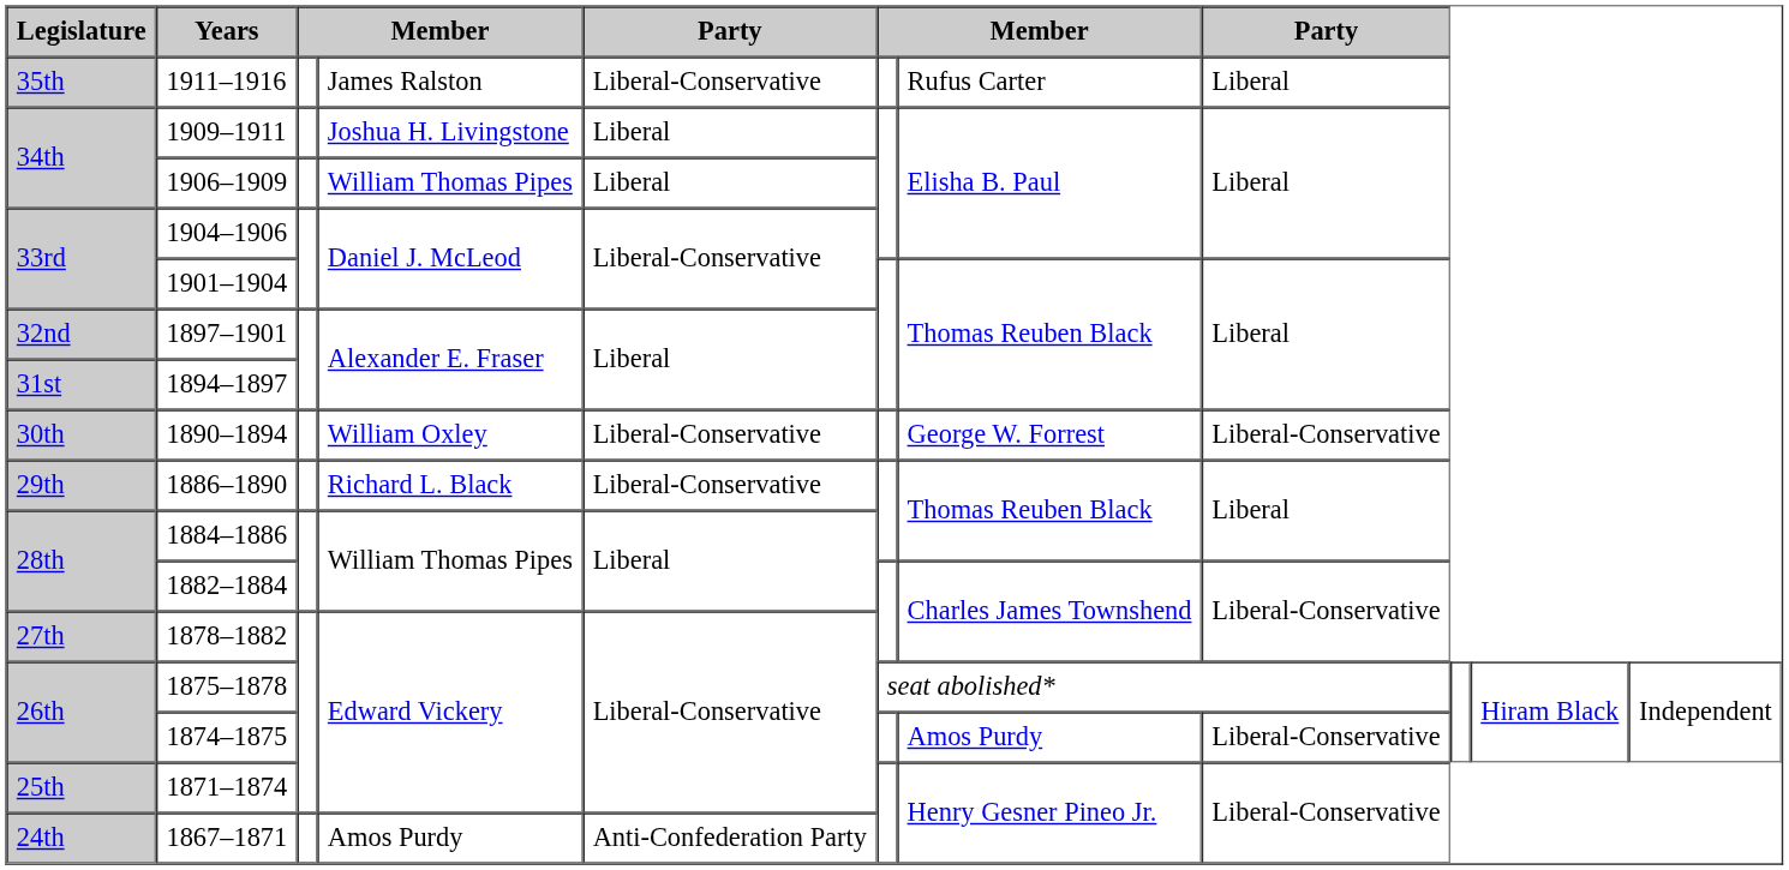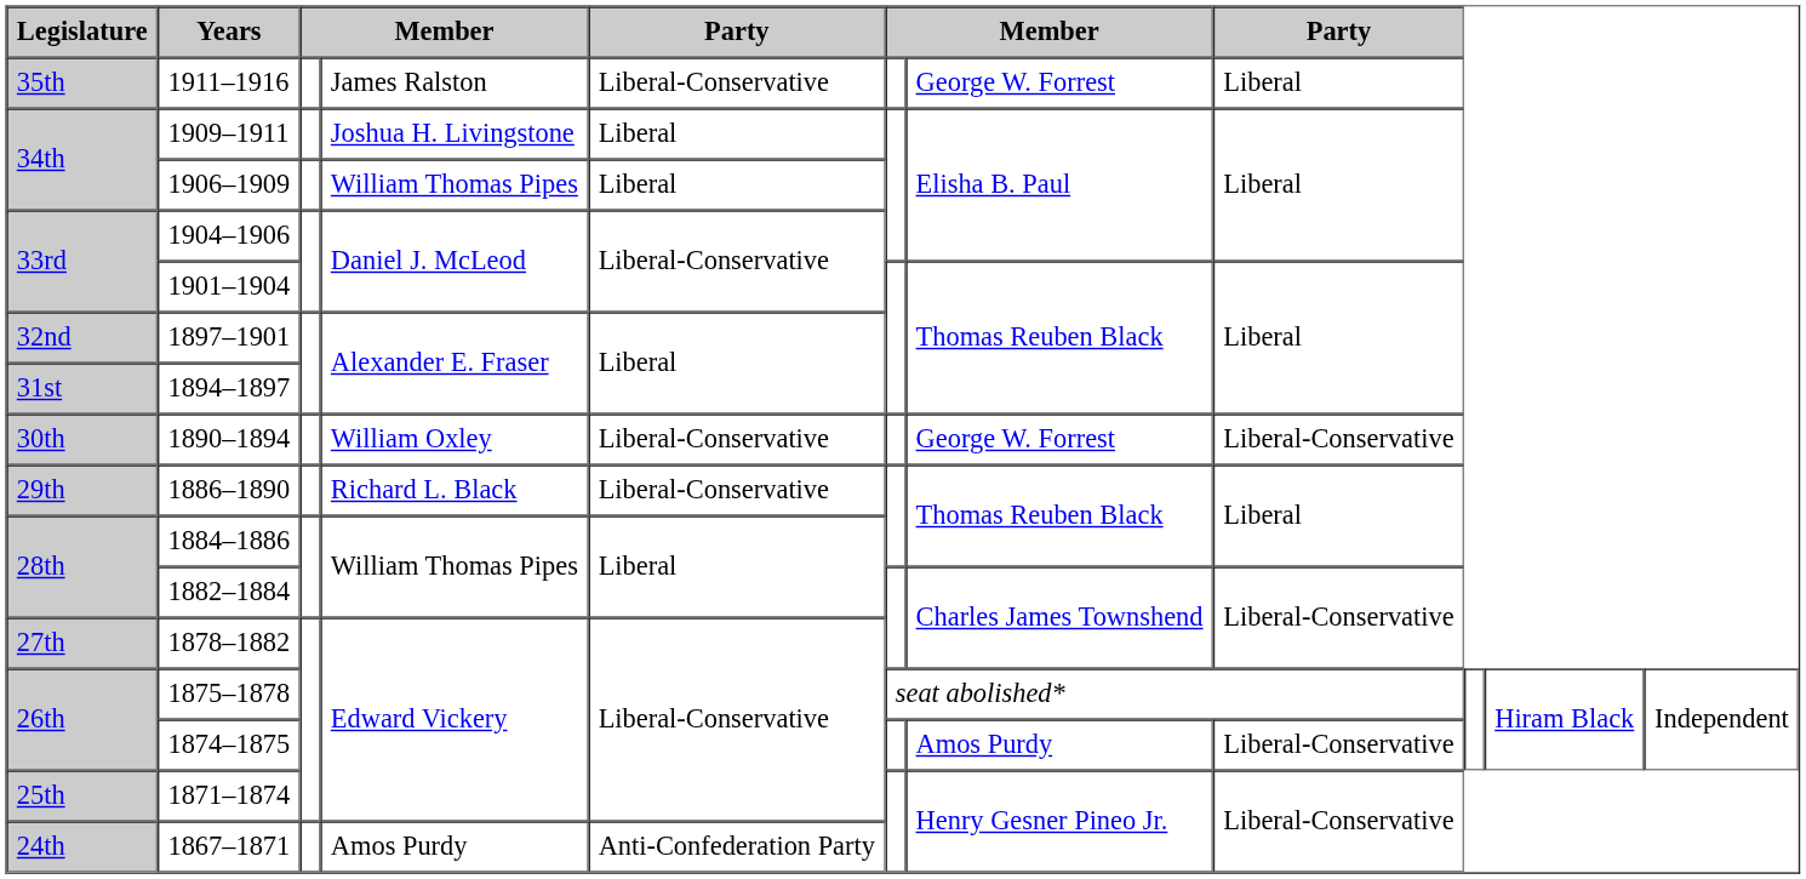 <table border=1 cellpadding=5 cellspacing=0>
 <tr bgcolor="CCCCCC">
 <th>Legislature</th>
 <th>Years</th>
 <th colspan="2">Member</th>
 <th>Party</th>
 <th colspan="2">Member</th>
 <th>Party</th>
 </tr>
 <tr>
 <td bgcolor="CCCCCC"><a href='#'>35th</a></td>
 <td>1911–1916</td>
 <td></td>
 <td>James Ralston</td>
 <td>Liberal-Conservative</td>
 <td></td>
-<td>Rufus Carter</td>
+<td><a href='#'>George W. Forrest</a></td>
 <td>Liberal</td>
 </tr>
 <tr>
 <td rowspan="2" bgcolor="CCCCCC"><a href='#'>34th</a></td>
 <td>1909–1911</td>
 <td></td>
 <td><a href='#'>Joshua H. Livingstone</a></td>
 <td>Liberal</td>
 <td rowspan="3" ></td>
 <td rowspan="3"><a href='#'>Elisha B. Paul</a></td>
 <td rowspan="3">Liberal</td>
 </tr>
 <tr>
 <td>1906–1909</td>
 <td></td>
 <td><a href='#'>William Thomas Pipes</a></td>
 <td>Liberal</td>
 </tr>
 <tr>
 <td rowspan="2" bgcolor="CCCCCC"><a href='#'>33rd</a></td>
 <td>1904–1906</td>
 <td rowspan="2" ></td>
 <td rowspan="2"><a href='#'>Daniel J. McLeod</a></td>
 <td rowspan="2">Liberal-Conservative</td>
 </tr>
 <tr>
 <td>1901–1904</td>
 <td rowspan="3" ></td>
 <td rowspan="3"><a href='#'>Thomas Reuben Black</a></td>
 <td rowspan="3">Liberal</td>
 </tr>
 <tr>
 <td bgcolor="CCCCCC"><a href='#'>32nd</a></td>
 <td>1897–1901</td>
 <td rowspan="2" ></td>
 <td rowspan="2"><a href='#'>Alexander E. Fraser</a></td>
 <td rowspan="2">Liberal</td>
 </tr>
 <tr>
 <td bgcolor="CCCCCC"><a href='#'>31st</a></td>
 <td>1894–1897</td>
 </tr>
 <tr>
 <td bgcolor="CCCCCC"><a href='#'>30th</a></td>
 <td>1890–1894</td>
 <td></td>
 <td><a href='#'>William Oxley</a></td>
 <td>Liberal-Conservative</td>
 <td></td>
 <td><a href='#'>George W. Forrest</a></td>
 <td>Liberal-Conservative</td>
 </tr>
 <tr>
 <td bgcolor="CCCCCC"><a href='#'>29th</a></td>
 <td>1886–1890</td>
 <td></td>
 <td><a href='#'>Richard L. Black</a></td>
 <td>Liberal-Conservative</td>
 <td rowspan="2" ></td>
 <td rowspan="2"><a href='#'>Thomas Reuben Black</a></td>
 <td rowspan="2">Liberal</td>
 </tr>
 <tr>
 <td rowspan="2" bgcolor="CCCCCC"><a href='#'>28th</a></td>
 <td>1884–1886</td>
 <td rowspan="2" ></td>
 <td rowspan="2">William Thomas Pipes</td>
 <td rowspan="2">Liberal</td>
 </tr>
 <tr>
 <td>1882–1884</td>
 <td rowspan="2" ></td>
 <td rowspan="2"><a href='#'>Charles James Townshend</a></td>
 <td rowspan="2">Liberal-Conservative</td>
 </tr>
 <tr>
 <td bgcolor="CCCCCC"><a href='#'>27th</a></td>
 <td>1878–1882</td>
 <td rowspan="4" ></td>
 <td rowspan="4"><a href='#'>Edward Vickery</a></td>
 <td rowspan="4">Liberal-Conservative</td>
 </tr>
 <tr>
 <td rowspan="2" bgcolor="CCCCCC"><a href='#'>26th</a></td>
 <td>1875–1878</td>
 <td colspan="3"><div><em>seat abolished*</em></div></td>
 <td rowspan="2" ></td>
 <td rowspan="2"><a href='#'>Hiram Black</a></td>
 <td rowspan="2">Independent</td>
 </tr>
 <tr>
 <td>1874–1875</td>
 <td></td>
 <td><a href='#'>Amos Purdy</a></td>
 <td>Liberal-Conservative</td>
 </tr>
 <tr>
 <td bgcolor="CCCCCC"><a href='#'>25th</a></td>
 <td>1871–1874</td>
 <td rowspan="2" ></td>
 <td rowspan="2"><a href='#'>Henry Gesner Pineo Jr.</a></td>
 <td rowspan="2">Liberal-Conservative</td>
 </tr>
 <tr>
 <td bgcolor="CCCCCC"><a href='#'>24th</a></td>
 <td>1867–1871</td>
 <td></td>
 <td>Amos Purdy</td>
 <td>Anti-Confederation Party</td>
 </tr>
 </table>
